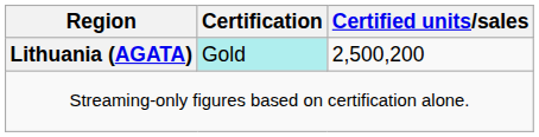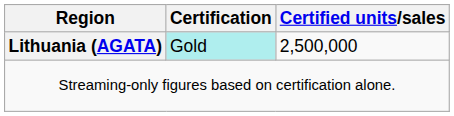 <table class="wikitable sortable plainrowheaders" style="text-align:left">
 <tr>
 <th scope="col">Region</th>
 <th scope="col">Certification</th>
 <th scope="col"><a href='#'>Certified units</a>/sales</th>
 </tr>
 <tr>
 <th scope="row">Lithuania (<a href='#'>AGATA</a>)</th>
 <td style="background: paleturquoise;">Gold</td>
-<td>2,500,200</td>
+<td>2,500,000</td>
 </tr>
 <tr>
 <td colspan="3" style="text-align:center; font-size:85%; height:3em;"> Streaming-only figures based on certification alone.</td>
 </tr>
 </table>
